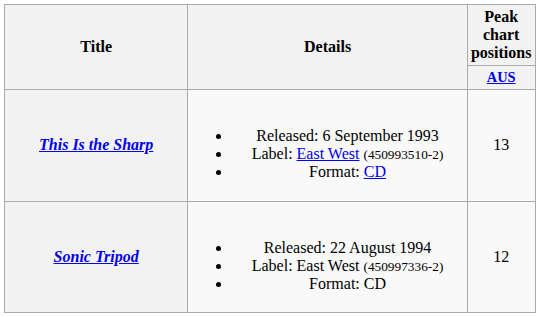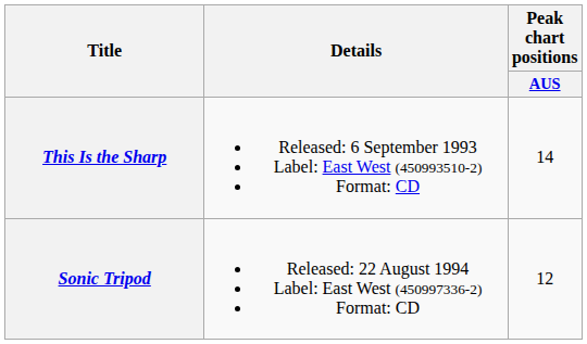 <table class="wikitable plainrowheaders" style="text-align:center;" border="1">
 <tr>
 <th scope="col" rowspan="2" style="width:11em;">Title</th>
 <th scope="col" rowspan="2" style="width:17em;">Details</th>
 <th scope="col" colspan="1">Peak chart positions</th>
 </tr>
 <tr>
 <th scope="col" style="width:3em;font-size:90%;"><a href='#'>AUS</a><br></th>
 </tr>
 <tr>
 <th scope="row"><em><a href='#'>This Is the Sharp</a></em></th>
 <td><br><ul><li>Released: 6 September 1993</li><li>Label: <a href='#'>East West</a> <small>(450993510-2)</small></li><li>Format: <a href='#'>CD</a></li></ul></td>
-<td>13</td>
+<td>14</td>
 </tr>
 <tr>
 <th scope="row"><em><a href='#'>Sonic Tripod</a></em></th>
 <td><br><ul><li>Released: 22 August 1994</li><li>Label: East West <small>(450997336-2)</small></li><li>Format: CD</li></ul></td>
 <td>12</td>
 </tr>
 </table>
